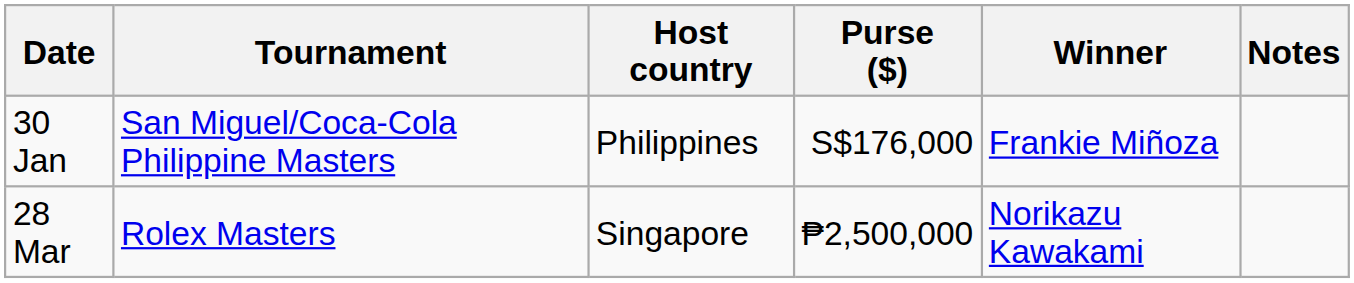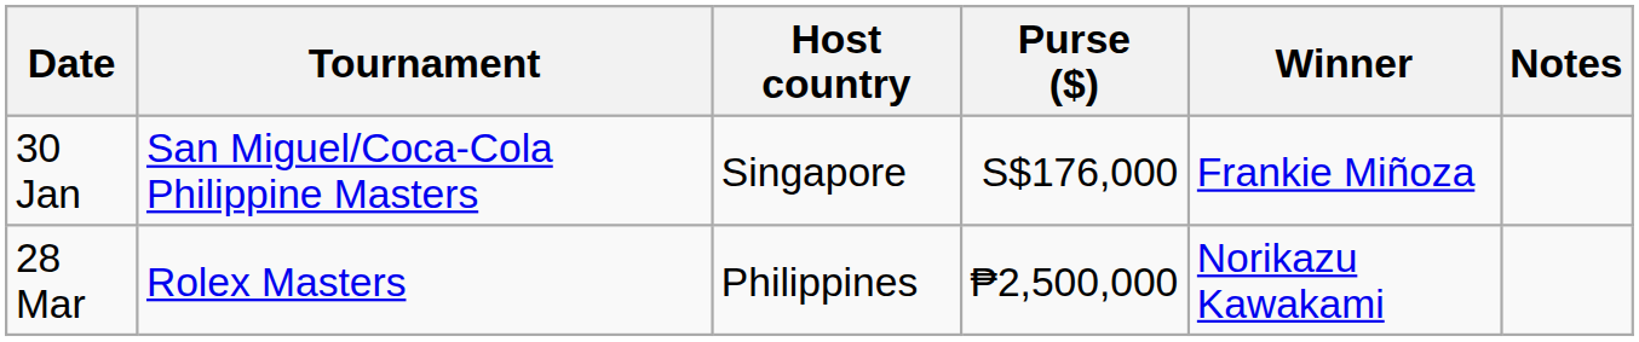 <table class="wikitable" style="font-size:95%">
 <tr>
 <th>Date</th>
 <th>Tournament</th>
 <th>Host country</th>
 <th>Purse<br>($)</th>
 <th>Winner</th>
 <th>Notes</th>
 </tr>
 <tr>
 <td>30 Jan</td>
 <td><a href='#'>San Miguel/Coca-Cola Philippine Masters</a></td>
-<td>Philippines</td>
+<td>Singapore</td>
 <td align=right>S$176,000</td>
 <td> <a href='#'>Frankie Miñoza</a></td>
 <td></td>
 </tr>
 <tr>
 <td>28 Mar</td>
 <td><a href='#'>Rolex Masters</a></td>
-<td>Singapore</td>
+<td>Philippines</td>
 <td align=right>₱2,500,000</td>
 <td> <a href='#'>Norikazu Kawakami</a></td>
 <td></td>
 </tr>
 </table>
